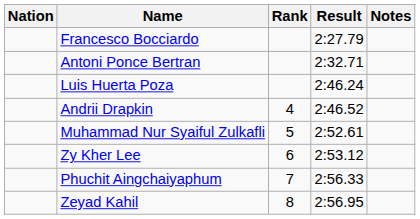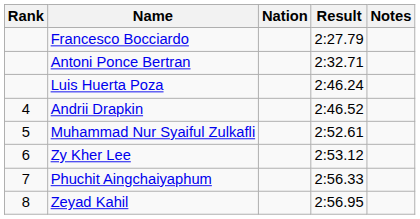 <table class="wikitable sortable" style="text-align:center">
 <tr>
+<th>Rank</th>
+<th>Name</th>
 <th>Nation</th>
-<th>Name</th>
-<th>Rank</th>
 <th>Result</th>
 <th>Notes</th>
 </tr>
 <tr>
+<td></td>
+<td align="left"><a href='#'>Francesco Bocciardo</a></td>
 <td align=left></td>
-<td align="left"><a href='#'>Francesco Bocciardo</a></td>
-<td></td>
 <td>2:27.79</td>
 <td></td>
 </tr>
 <tr>
+<td></td>
+<td align="left"><a href='#'>Antoni Ponce Bertran</a></td>
 <td align=left></td>
-<td align="left"><a href='#'>Antoni Ponce Bertran</a></td>
-<td></td>
 <td>2:32.71</td>
 <td></td>
 </tr>
 <tr>
+<td></td>
+<td align="left"><a href='#'>Luis Huerta Poza</a></td>
 <td align=left></td>
-<td align="left"><a href='#'>Luis Huerta Poza</a></td>
-<td></td>
 <td>2:46.24</td>
 <td></td>
 </tr>
 <tr>
+<td>4</td>
+<td align="left"><a href='#'>Andrii Drapkin</a></td>
 <td align=left></td>
-<td align="left"><a href='#'>Andrii Drapkin</a></td>
-<td>4</td>
 <td>2:46.52</td>
 <td></td>
 </tr>
 <tr>
+<td>5</td>
+<td align="left"><a href='#'>Muhammad Nur Syaiful Zulkafli</a></td>
 <td align=left></td>
-<td align="left"><a href='#'>Muhammad Nur Syaiful Zulkafli</a></td>
-<td>5</td>
 <td>2:52.61</td>
 <td></td>
 </tr>
 <tr>
+<td>6</td>
+<td align="left"><a href='#'>Zy Kher Lee</a></td>
 <td align=left></td>
-<td align="left"><a href='#'>Zy Kher Lee</a></td>
-<td>6</td>
 <td>2:53.12</td>
 <td></td>
 </tr>
 <tr>
+<td>7</td>
+<td align="left"><a href='#'>Phuchit Aingchaiyaphum</a></td>
 <td align=left></td>
-<td align="left"><a href='#'>Phuchit Aingchaiyaphum</a></td>
-<td>7</td>
 <td>2:56.33</td>
 <td></td>
 </tr>
 <tr>
+<td>8</td>
+<td align="left"><a href='#'>Zeyad Kahil</a></td>
 <td align=left></td>
-<td align="left"><a href='#'>Zeyad Kahil</a></td>
-<td>8</td>
 <td>2:56.95</td>
 <td></td>
 </tr>
 </table>
